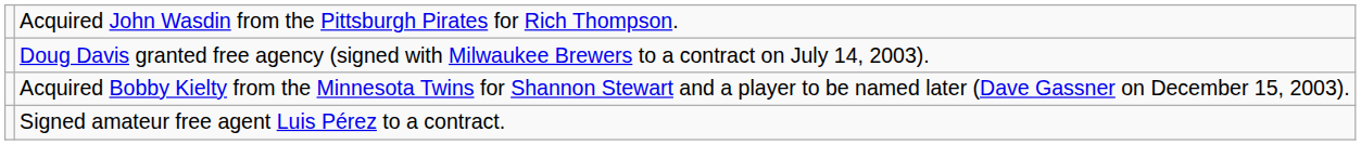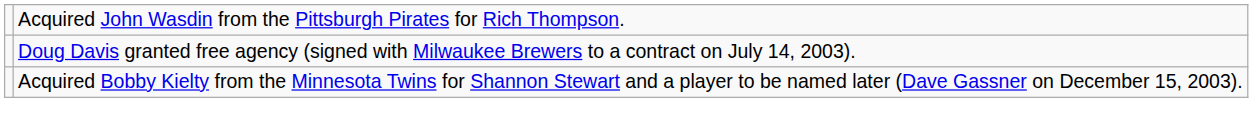 <table class="wikitable">
 <tr>
 <td></td>
 <td>Acquired <a href='#'>John Wasdin</a> from the <a href='#'>Pittsburgh Pirates</a> for <a href='#'>Rich Thompson</a>.</td>
 </tr>
 <tr>
 <td></td>
 <td><a href='#'>Doug Davis</a> granted free agency (signed with <a href='#'>Milwaukee Brewers</a> to a contract on July 14, 2003).</td>
 </tr>
 <tr>
 <td></td>
 <td>Acquired <a href='#'>Bobby Kielty</a> from the <a href='#'>Minnesota Twins</a> for <a href='#'>Shannon Stewart</a> and a player to be named later (<a href='#'>Dave Gassner</a> on December 15, 2003).</td>
 </tr>
-<tr>
-<td></td>
-<td>Signed amateur free agent <a href='#'>Luis Pérez</a> to a contract.</td>
-</tr>
 </table>
